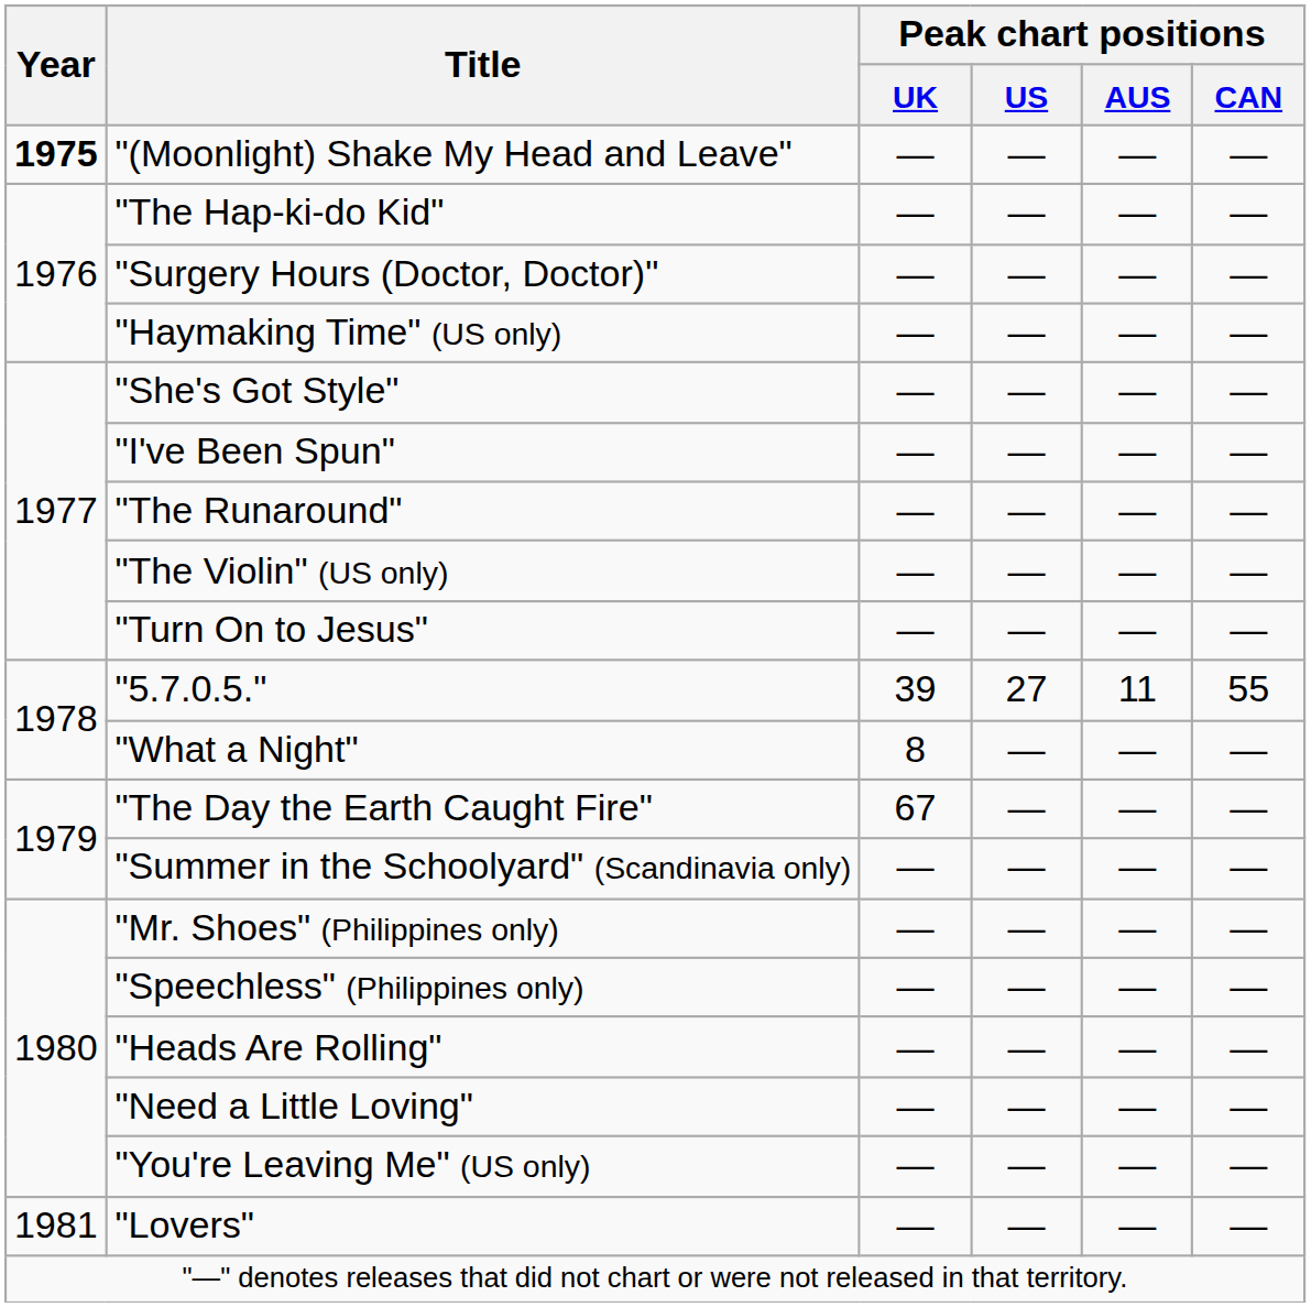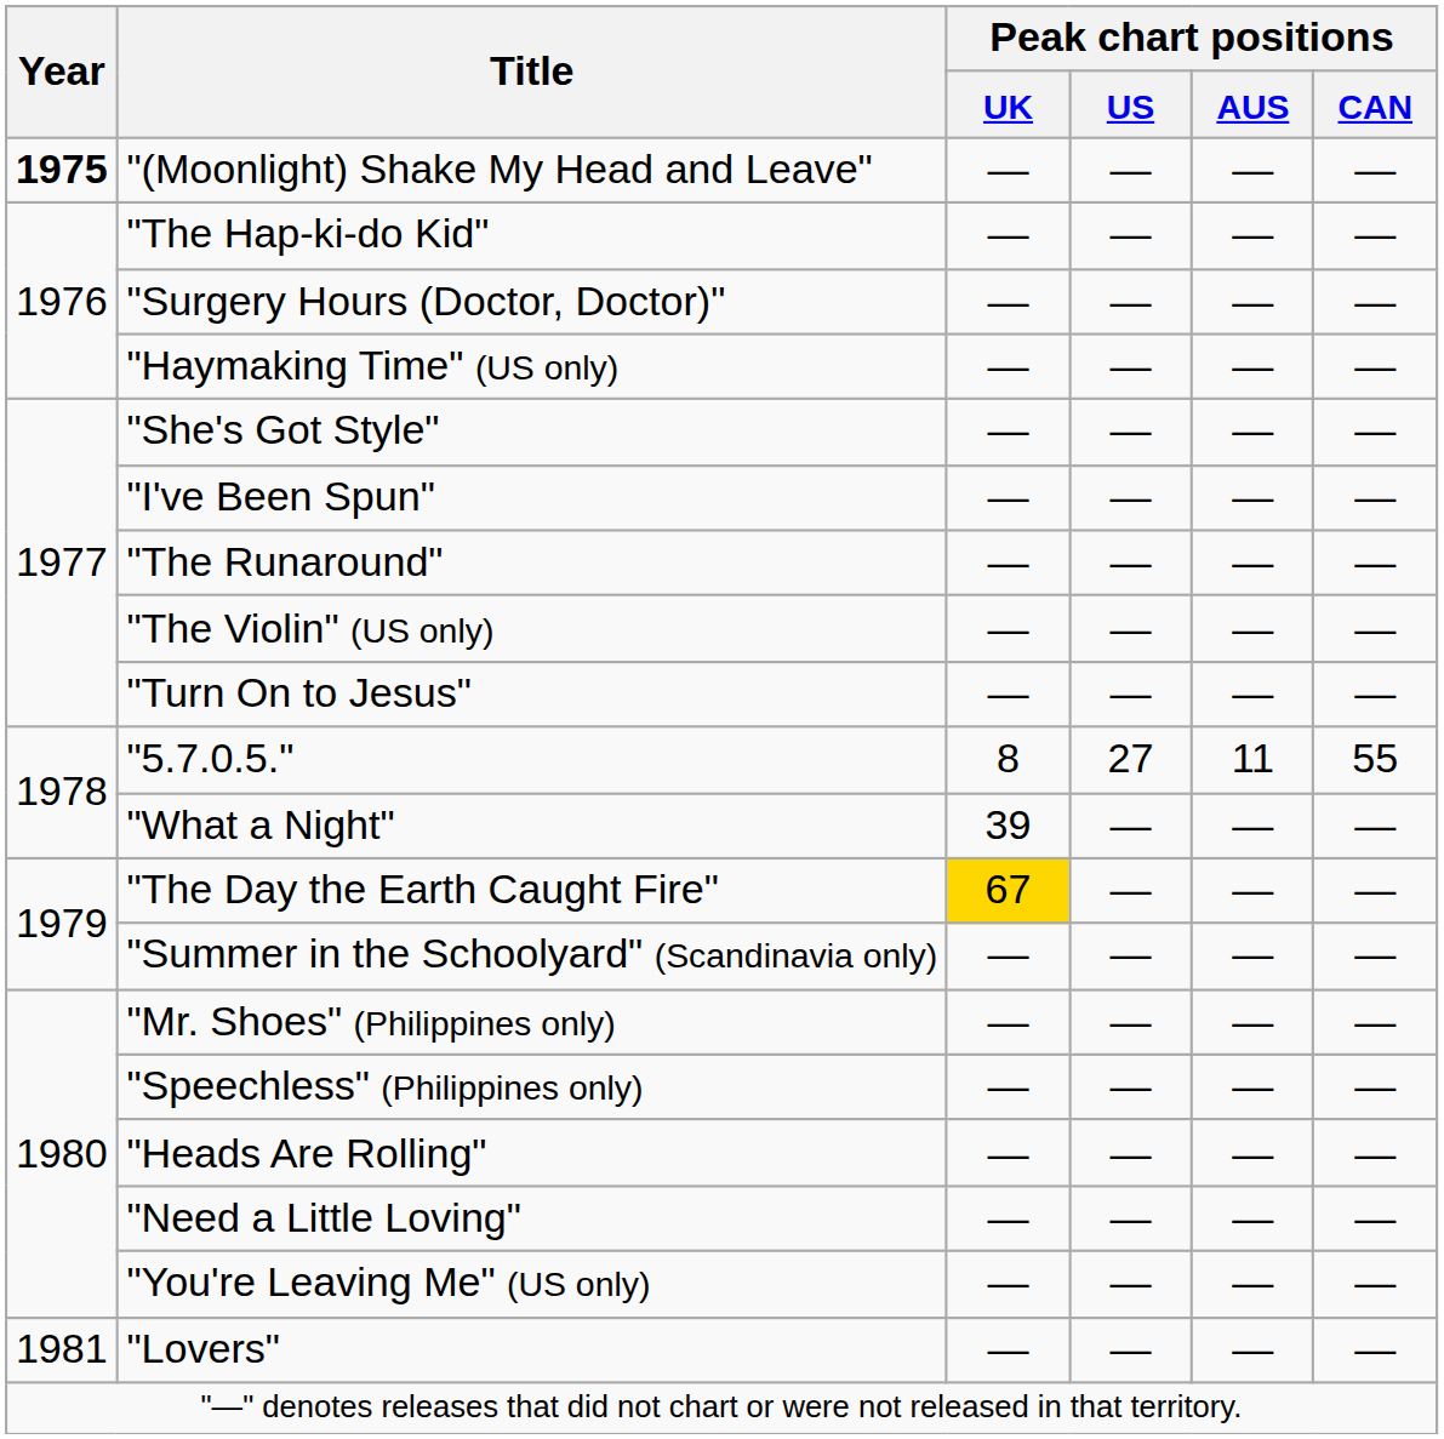 <table class="wikitable">
 <tr>
 <th scope="col" rowspan="2">Year</th>
 <th scope="col" rowspan="2">Title</th>
 <th scope="col" colspan="4">Peak chart positions</th>
 </tr>
 <tr>
 <th style="width:40px;"><small><a href='#'>UK</a></small><br></th>
 <th style="width:40px;"><small><a href='#'>US</a></small><br></th>
 <th style="width:40px;"><small><a href='#'>AUS</a></small><br></th>
 <th style="width:40px;"><small><a href='#'>CAN</a></small><br></th>
 </tr>
 <tr>
 <td rowspan="1"><strong>1975</strong></td>
 <td>"(Moonlight) Shake My Head and Leave"</td>
 <td align=center>―</td>
 <td align=center>―</td>
 <td align=center>―</td>
 <td align=center>―</td>
 </tr>
 <tr>
 <td rowspan="3">1976</td>
 <td>"The Hap-ki-do Kid"</td>
 <td align=center>―</td>
 <td align=center>―</td>
 <td align=center>―</td>
 <td align=center>―</td>
 </tr>
 <tr>
 <td>"Surgery Hours (Doctor, Doctor)"</td>
 <td align=center>―</td>
 <td align=center>―</td>
 <td align=center>―</td>
 <td align=center>―</td>
 </tr>
 <tr>
 <td>"Haymaking Time" <small>(US only)</small></td>
 <td align=center>―</td>
 <td align=center>―</td>
 <td align=center>―</td>
 <td align=center>―</td>
 </tr>
 <tr>
 <td rowspan="5">1977</td>
 <td>"She's Got Style"</td>
 <td align=center>―</td>
 <td align=center>―</td>
 <td align=center>―</td>
 <td align=center>―</td>
 </tr>
 <tr>
 <td>"I've Been Spun"</td>
 <td align=center>―</td>
 <td align=center>―</td>
 <td align=center>―</td>
 <td align=center>―</td>
 </tr>
 <tr>
 <td>"The Runaround"</td>
 <td align=center>―</td>
 <td align=center>―</td>
 <td align=center>―</td>
 <td align=center>―</td>
 </tr>
 <tr>
 <td>"The Violin" <small>(US only)</small></td>
 <td align=center>―</td>
 <td align=center>―</td>
 <td align=center>―</td>
 <td align=center>―</td>
 </tr>
 <tr>
 <td>"Turn On to Jesus"</td>
 <td align=center>―</td>
 <td align=center>―</td>
 <td align=center>―</td>
 <td align=center>―</td>
 </tr>
 <tr>
 <td rowspan="2">1978</td>
 <td>"5.7.0.5."</td>
-<td align=center>39</td>
+<td align=center>8</td>
 <td align=center>27</td>
 <td align=center>11</td>
 <td align=center>55</td>
 </tr>
 <tr>
 <td>"What a Night"</td>
-<td align=center>8</td>
+<td align=center>39</td>
 <td align=center>―</td>
 <td align=center>―</td>
 <td align=center>―</td>
 </tr>
 <tr>
 <td rowspan="2">1979</td>
 <td>"The Day the Earth Caught Fire"</td>
-<td align=center>67</td>
+<td align=center style="background: gold;">67</td>
 <td align=center>―</td>
 <td align=center>―</td>
 <td align=center>―</td>
 </tr>
 <tr>
 <td>"Summer in the Schoolyard" <small>(Scandinavia only)</small></td>
 <td align=center>―</td>
 <td align=center>―</td>
 <td align=center>―</td>
 <td align=center>―</td>
 </tr>
 <tr>
 <td rowspan="5">1980</td>
 <td>"Mr. Shoes" <small>(Philippines only)</small></td>
 <td align=center>―</td>
 <td align=center>―</td>
 <td align=center>―</td>
 <td align=center>―</td>
 </tr>
 <tr>
 <td>"Speechless" <small>(Philippines only)</small></td>
 <td align=center>―</td>
 <td align=center>―</td>
 <td align=center>―</td>
 <td align=center>―</td>
 </tr>
 <tr>
 <td>"Heads Are Rolling"</td>
 <td align=center>―</td>
 <td align=center>―</td>
 <td align=center>―</td>
 <td align=center>―</td>
 </tr>
 <tr>
 <td>"Need a Little Loving"</td>
 <td align=center>―</td>
 <td align=center>―</td>
 <td align=center>―</td>
 <td align=center>―</td>
 </tr>
 <tr>
 <td>"You're Leaving Me" <small>(US only)</small></td>
 <td align=center>―</td>
 <td align=center>―</td>
 <td align=center>―</td>
 <td align=center>―</td>
 </tr>
 <tr>
 <td>1981</td>
 <td>"Lovers"</td>
 <td align=center>―</td>
 <td align=center>―</td>
 <td align=center>―</td>
 <td align=center>―</td>
 </tr>
 <tr>
 <td colspan="6" style="text-align:center; font-size:9pt;">"—" denotes releases that did not chart or were not released in that territory.</td>
 </tr>
 </table>
